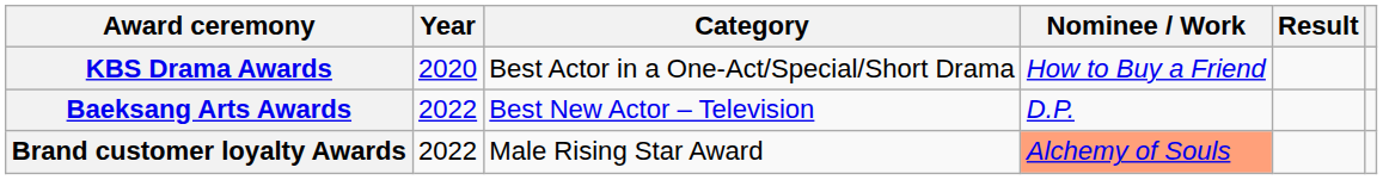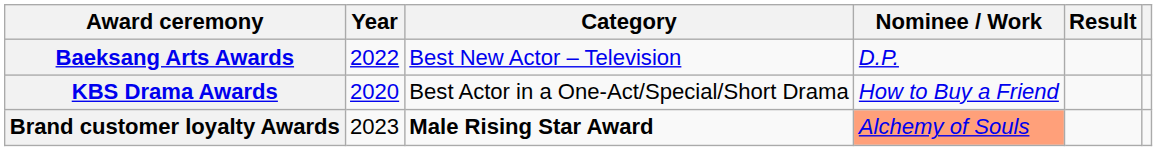 <table class="wikitable plainrowheaders sortable">
 <tr>
 <th scope="col">Award ceremony</th>
 <th scope="col">Year</th>
 <th scope="col">Category</th>
 <th scope="col">Nominee / Work</th>
 <th scope="col">Result</th>
 <th scope="col" class="unsortable"></th>
 </tr>
 <tr>
+<th scope="row" rowspan="1"><a href='#'>Baeksang Arts Awards</a></th>
+<td rowspan="1"><a href='#'>2022</a></td>
+<td><a href='#'>Best New Actor – Television</a></td>
+<td><em><a href='#'>D.P.</a></em></td>
+<td></td>
+<td align=center></td>
+</tr>
+<tr>
 <th scope="row"  rowspan="1"><a href='#'>KBS Drama Awards</a></th>
 <td><a href='#'>2020</a></td>
 <td>Best Actor in a One-Act/Special/Short Drama</td>
 <td><em><a href='#'>How to Buy a Friend</a></em></td>
 <td></td>
 <td></td>
 </tr>
 <tr>
-<th scope="row" rowspan="1"><a href='#'>Baeksang Arts Awards</a></th>
-<td rowspan="1"><a href='#'>2022</a></td>
-<td><a href='#'>Best New Actor – Television</a></td>
-<td><em><a href='#'>D.P.</a></em></td>
-<td></td>
-<td align=center></td>
-</tr>
-<tr>
 <th scope="row"  rowspan="1">Brand customer loyalty Awards</th>
-<td 2023 Brand customer loyalty Awards>2022</td>
-<td>Male Rising Star Award</td>
+<td 2023 Brand customer loyalty Awards>2023</td>
+<td><strong>Male Rising Star Award</strong></td>
 <td style="background: lightsalmon;"><em><a href='#'>Alchemy of Souls</a></em></td>
 <td></td>
 <td></td>
 </tr>
 </table>
